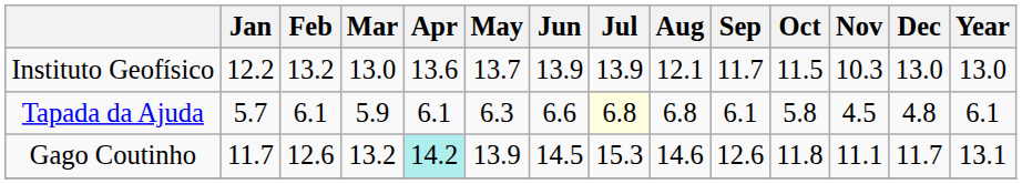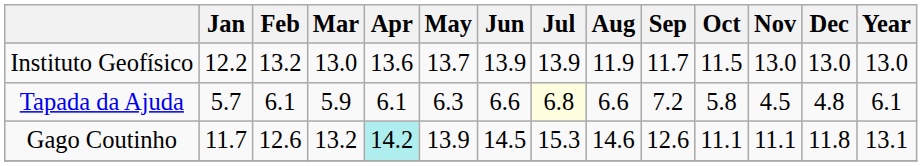 <table class="wikitable sortable" style="text-align: center">
 <tr>
 <th></th>
 <th><strong>Jan</strong></th>
 <th><strong>Feb</strong></th>
 <th><strong>Mar</strong></th>
 <th><strong>Apr</strong></th>
 <th><strong>May</strong></th>
 <th><strong>Jun</strong></th>
 <th><strong>Jul</strong></th>
 <th><strong>Aug</strong></th>
 <th><strong>Sep</strong></th>
 <th><strong>Oct</strong></th>
 <th><strong>Nov</strong></th>
 <th><strong>Dec</strong></th>
 <th><strong>Year</strong></th>
 </tr>
 <tr>
 <td>Instituto Geofísico</td>
 <td>12.2</td>
 <td>13.2</td>
 <td>13.0</td>
 <td>13.6</td>
 <td>13.7</td>
 <td>13.9</td>
 <td>13.9</td>
-<td>12.1</td>
+<td>11.9</td>
 <td>11.7</td>
 <td>11.5</td>
-<td>10.3</td>
+<td>13.0</td>
 <td>13.0</td>
 <td>13.0</td>
 </tr>
 <tr>
 <td><a href='#'>Tapada da Ajuda</a></td>
 <td>5.7</td>
 <td>6.1</td>
 <td>5.9</td>
 <td>6.1</td>
 <td>6.3</td>
 <td>6.6</td>
 <td style="background: lightyellow;">6.8</td>
-<td>6.8</td>
-<td>6.1</td>
+<td>6.6</td>
+<td>7.2</td>
 <td>5.8</td>
 <td>4.5</td>
 <td>4.8</td>
 <td>6.1</td>
 </tr>
 <tr>
 <td>Gago Coutinho</td>
 <td>11.7</td>
 <td>12.6</td>
 <td>13.2</td>
 <td style="background: paleturquoise;">14.2</td>
 <td>13.9</td>
 <td>14.5</td>
 <td>15.3</td>
 <td>14.6</td>
 <td>12.6</td>
+<td>11.1</td>
+<td>11.1</td>
 <td>11.8</td>
-<td>11.1</td>
-<td>11.7</td>
 <td>13.1</td>
 </tr>
 <tr>
 </tr>
 </table>
